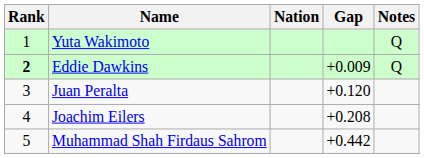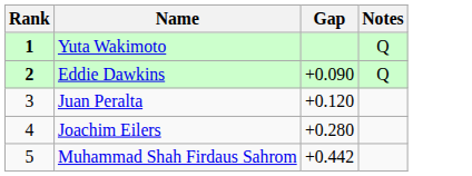 <table class="wikitable sortable" style="text-align:center">
 <tr>
 <th>Rank</th>
 <th>Name</th>
-<th>Nation</th>
 <th>Gap</th>
 <th>Notes</th>
 </tr>
 <tr bgcolor=ccffcc>
-<td>1</td>
+<td><strong>1</strong></td>
 <td align=left><a href='#'>Yuta Wakimoto</a></td>
-<td align=left></td>
 <td></td>
 <td>Q</td>
 </tr>
 <tr bgcolor=ccffcc>
 <td><strong>2</strong></td>
 <td align=left><a href='#'>Eddie Dawkins</a></td>
-<td align=left></td>
-<td>+0.009</td>
+<td>+0.090</td>
 <td>Q</td>
 </tr>
 <tr>
 <td>3</td>
 <td align=left><a href='#'>Juan Peralta</a></td>
-<td align=left></td>
 <td>+0.120</td>
 <td></td>
 </tr>
 <tr>
 <td>4</td>
 <td align=left><a href='#'>Joachim Eilers</a></td>
-<td align=left></td>
-<td>+0.208</td>
+<td>+0.280</td>
 <td></td>
 </tr>
 <tr>
 <td>5</td>
 <td align=left><a href='#'>Muhammad Shah Firdaus Sahrom</a></td>
-<td align=left></td>
 <td>+0.442</td>
 <td></td>
 </tr>
 </table>
